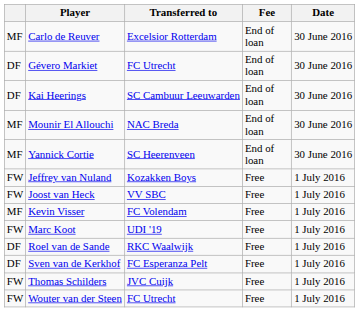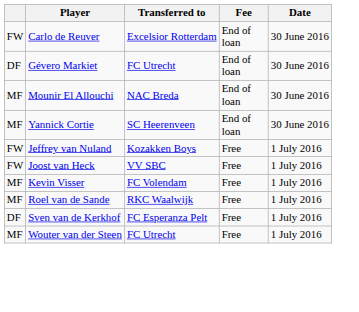 <table class="wikitable plainrowheaders sortable">
 <tr>
 <th></th>
 <th scope="col">Player</th>
 <th>Transferred to</th>
 <th style="width: 65px;">Fee</th>
 <th scope="col">Date</th>
 </tr>
 <tr>
-<td>MF</td>
+<td>FW</td>
 <td> <a href='#'>Carlo de Reuver</a></td>
 <td> <a href='#'>Excelsior Rotterdam</a></td>
 <td>End of loan</td>
 <td>30 June 2016</td>
 </tr>
 <tr>
 <td>DF</td>
 <td> <a href='#'>Gévero Markiet</a></td>
 <td> <a href='#'>FC Utrecht</a></td>
-<td>End of loan</td>
-<td>30 June 2016</td>
-</tr>
-<tr>
-<td>DF</td>
-<td> <a href='#'>Kai Heerings</a></td>
-<td> <a href='#'>SC Cambuur Leeuwarden</a></td>
 <td>End of loan</td>
 <td>30 June 2016</td>
 </tr>
 <tr>
 <td>MF</td>
 <td> <a href='#'>Mounir El Allouchi</a></td>
 <td> <a href='#'>NAC Breda</a></td>
 <td>End of loan</td>
 <td>30 June 2016</td>
 </tr>
 <tr>
 <td>MF</td>
 <td> <a href='#'>Yannick Cortie</a></td>
 <td> <a href='#'>SC Heerenveen</a></td>
 <td>End of loan</td>
 <td>30 June 2016</td>
 </tr>
 <tr>
 <td>FW</td>
 <td> <a href='#'>Jeffrey van Nuland</a></td>
 <td> <a href='#'>Kozakken Boys</a></td>
 <td>Free</td>
 <td>1 July 2016</td>
 </tr>
 <tr>
 <td>FW</td>
 <td> <a href='#'>Joost van Heck</a></td>
 <td> <a href='#'>VV SBC</a></td>
 <td>Free</td>
 <td>1 July 2016</td>
 </tr>
 <tr>
 <td>MF</td>
 <td> <a href='#'>Kevin Visser</a></td>
 <td> <a href='#'>FC Volendam</a></td>
 <td>Free</td>
 <td>1 July 2016</td>
 </tr>
 <tr>
-<td>FW</td>
-<td> <a href='#'>Marc Koot</a></td>
-<td> <a href='#'>UDI '19</a></td>
-<td>Free</td>
-<td>1 July 2016</td>
-</tr>
-<tr>
-<td>DF</td>
+<td>MF</td>
 <td> <a href='#'>Roel van de Sande</a></td>
 <td> <a href='#'>RKC Waalwijk</a></td>
 <td>Free</td>
 <td>1 July 2016</td>
 </tr>
 <tr>
 <td>DF</td>
 <td> <a href='#'>Sven van de Kerkhof</a></td>
 <td> <a href='#'>FC Esperanza Pelt</a></td>
 <td>Free</td>
 <td>1 July 2016</td>
 </tr>
 <tr>
-<td>FW</td>
-<td> <a href='#'>Thomas Schilders</a></td>
-<td> <a href='#'>JVC Cuijk</a></td>
-<td>Free</td>
-<td>1 July 2016</td>
-</tr>
-<tr>
-<td>FW</td>
+<td>MF</td>
 <td> <a href='#'>Wouter van der Steen</a></td>
 <td> <a href='#'>FC Utrecht</a></td>
 <td>Free</td>
 <td>1 July 2016</td>
 </tr>
 </table>
